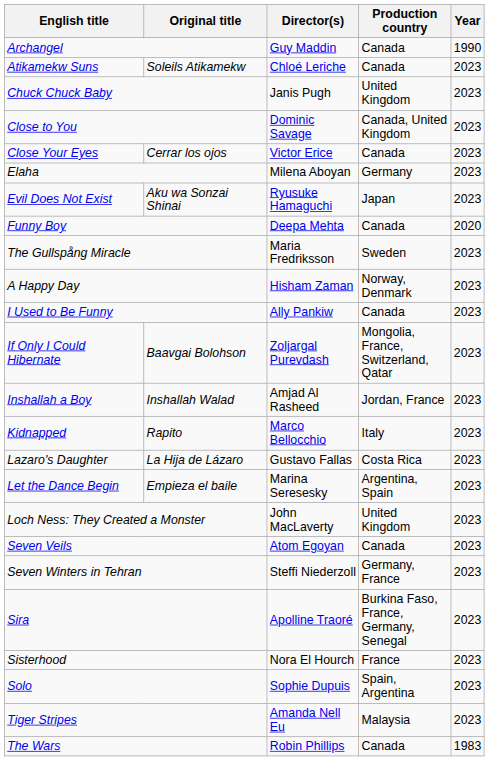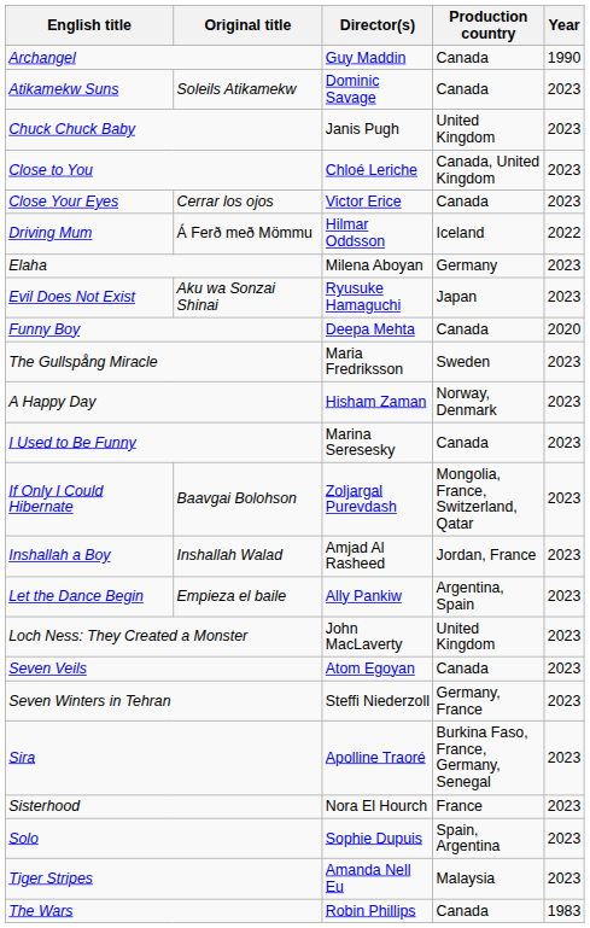 <table class="wikitable" width=100%>
 <tr>
 <th scope="col" width="32%">English title</th>
 <th scope="col" width="28%">Original title</th>
 <th scope="col" width="20%">Director(s)</th>
 <th scope="col" width="20%">Production country</th>
 <th scope="col" width="20%">Year</th>
 </tr>
 <tr>
 <td colspan=2><em><a href='#'>Archangel</a></em></td>
 <td><a href='#'>Guy Maddin</a></td>
 <td>Canada</td>
 <td>1990</td>
 </tr>
 <tr>
 <td><em><a href='#'>Atikamekw Suns</a></em></td>
 <td><em>Soleils Atikamekw</em></td>
-<td><a href='#'>Chloé Leriche</a></td>
+<td><a href='#'>Dominic Savage</a></td>
 <td>Canada</td>
 <td>2023</td>
 </tr>
 <tr>
 <td colspan=2><em><a href='#'>Chuck Chuck Baby</a></em></td>
 <td>Janis Pugh</td>
 <td>United Kingdom</td>
 <td>2023</td>
 </tr>
 <tr>
 <td colspan=2><em><a href='#'>Close to You</a></em></td>
-<td><a href='#'>Dominic Savage</a></td>
+<td><a href='#'>Chloé Leriche</a></td>
 <td>Canada, United Kingdom</td>
 <td>2023</td>
 </tr>
 <tr>
 <td><em><a href='#'>Close Your Eyes</a></em></td>
 <td><em>Cerrar los ojos</em></td>
 <td><a href='#'>Victor Erice</a></td>
 <td>Canada</td>
 <td>2023</td>
+</tr>
+<tr>
+<td><em><a href='#'>Driving Mum</a></em></td>
+<td>Á Ferð með Mömmu</td>
+<td><a href='#'>Hilmar Oddsson</a></td>
+<td>Iceland</td>
+<td>2022</td>
 </tr>
 <tr>
 <td colspan=2><em>Elaha</em></td>
 <td>Milena Aboyan</td>
 <td>Germany</td>
 <td>2023</td>
 </tr>
 <tr>
 <td><em><a href='#'>Evil Does Not Exist</a></em></td>
 <td><em>Aku wa Sonzai Shinai</em></td>
 <td><a href='#'>Ryusuke Hamaguchi</a></td>
 <td>Japan</td>
 <td>2023</td>
 </tr>
 <tr>
 <td colspan=2><em><a href='#'>Funny Boy</a></em></td>
 <td><a href='#'>Deepa Mehta</a></td>
 <td>Canada</td>
 <td>2020</td>
 </tr>
 <tr>
 <td colspan=2><em>The Gullspång Miracle</em></td>
 <td>Maria Fredriksson</td>
 <td>Sweden</td>
 <td>2023</td>
 </tr>
 <tr>
 <td colspan=2><em>A Happy Day</em></td>
 <td><a href='#'>Hisham Zaman</a></td>
 <td>Norway, Denmark</td>
 <td>2023</td>
 </tr>
 <tr>
 <td colspan=2><em><a href='#'>I Used to Be Funny</a></em></td>
-<td><a href='#'>Ally Pankiw</a></td>
+<td>Marina Seresesky</td>
 <td>Canada</td>
 <td>2023</td>
 </tr>
 <tr>
 <td><em><a href='#'>If Only I Could Hibernate</a></em></td>
 <td><em>Baavgai Bolohson</em></td>
 <td><a href='#'>Zoljargal Purevdash</a></td>
 <td>Mongolia, France, Switzerland, Qatar</td>
 <td>2023</td>
 </tr>
 <tr>
 <td><em><a href='#'>Inshallah a Boy</a></em></td>
 <td><em>Inshallah Walad</em></td>
 <td>Amjad Al Rasheed</td>
 <td>Jordan, France</td>
 <td>2023</td>
 </tr>
 <tr>
-<td><em><a href='#'>Kidnapped</a></em></td>
-<td><em>Rapito</em></td>
-<td><a href='#'>Marco Bellocchio</a></td>
-<td>Italy</td>
-<td>2023</td>
-</tr>
-<tr>
-<td><em>Lazaro's Daughter</em></td>
-<td><em>La Hija de Lázaro</em></td>
-<td>Gustavo Fallas</td>
-<td>Costa Rica</td>
-<td>2023</td>
-</tr>
-<tr>
 <td><em><a href='#'>Let the Dance Begin</a></em></td>
 <td><em>Empieza el baile</em></td>
-<td>Marina Seresesky</td>
+<td><a href='#'>Ally Pankiw</a></td>
 <td>Argentina, Spain</td>
 <td>2023</td>
 </tr>
 <tr>
 <td colspan=2><em>Loch Ness: They Created a Monster</em></td>
 <td>John MacLaverty</td>
 <td>United Kingdom</td>
 <td>2023</td>
 </tr>
 <tr>
 <td colspan=2><em><a href='#'>Seven Veils</a></em></td>
 <td><a href='#'>Atom Egoyan</a></td>
 <td>Canada</td>
 <td>2023</td>
 </tr>
 <tr>
 <td colspan=2><em>Seven Winters in Tehran</em></td>
 <td>Steffi Niederzoll</td>
 <td>Germany, France</td>
 <td>2023</td>
 </tr>
 <tr>
 <td colspan=2><em><a href='#'>Sira</a></em></td>
 <td><a href='#'>Apolline Traoré</a></td>
 <td>Burkina Faso, France, Germany, Senegal</td>
 <td>2023</td>
 </tr>
 <tr>
 <td colspan=2><em>Sisterhood</em></td>
 <td>Nora El Hourch</td>
 <td>France</td>
 <td>2023</td>
 </tr>
 <tr>
 <td colspan=2><em><a href='#'>Solo</a></em></td>
 <td><a href='#'>Sophie Dupuis</a></td>
 <td>Spain, Argentina</td>
 <td>2023</td>
 </tr>
 <tr>
 <td colspan=2><em><a href='#'>Tiger Stripes</a></em></td>
 <td><a href='#'>Amanda Nell Eu</a></td>
 <td>Malaysia</td>
 <td>2023</td>
 </tr>
 <tr>
 <td colspan=2><em><a href='#'>The Wars</a></em></td>
 <td><a href='#'>Robin Phillips</a></td>
 <td>Canada</td>
 <td>1983</td>
 </tr>
 </table>
